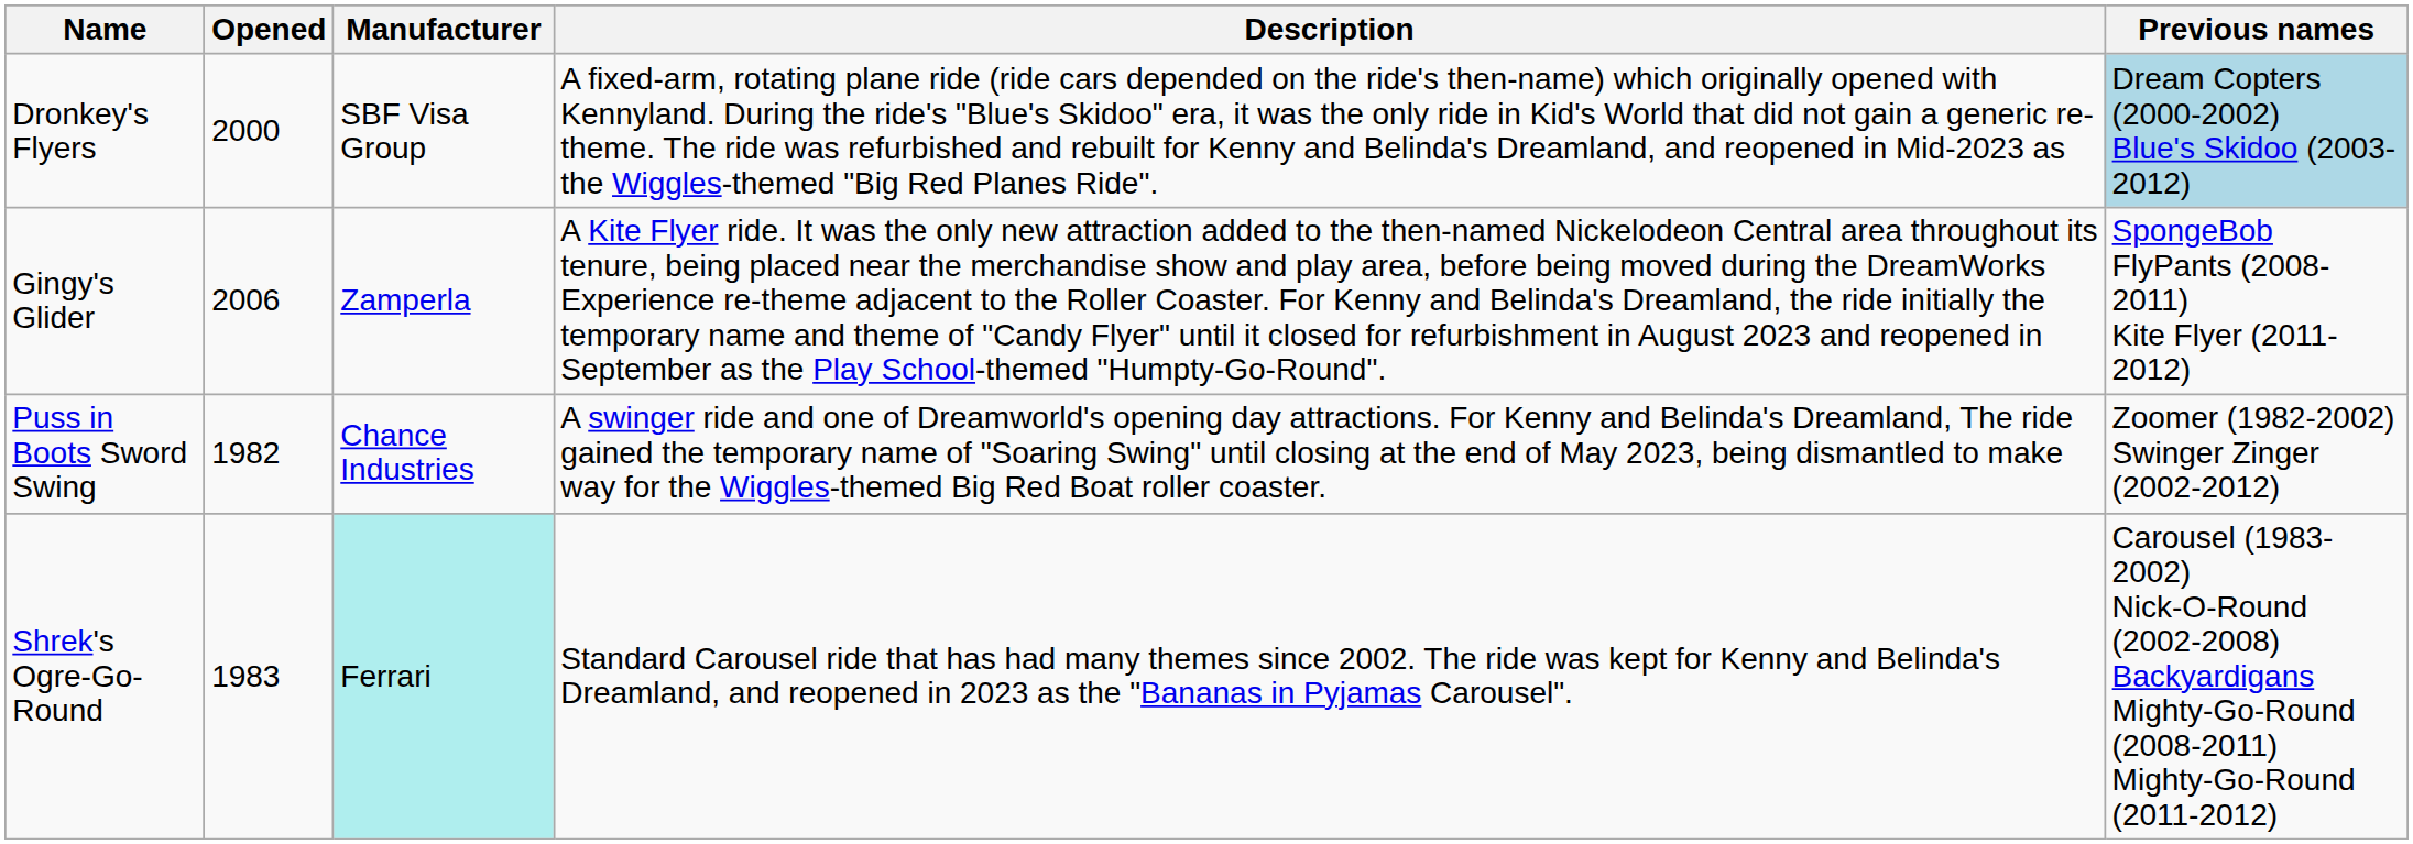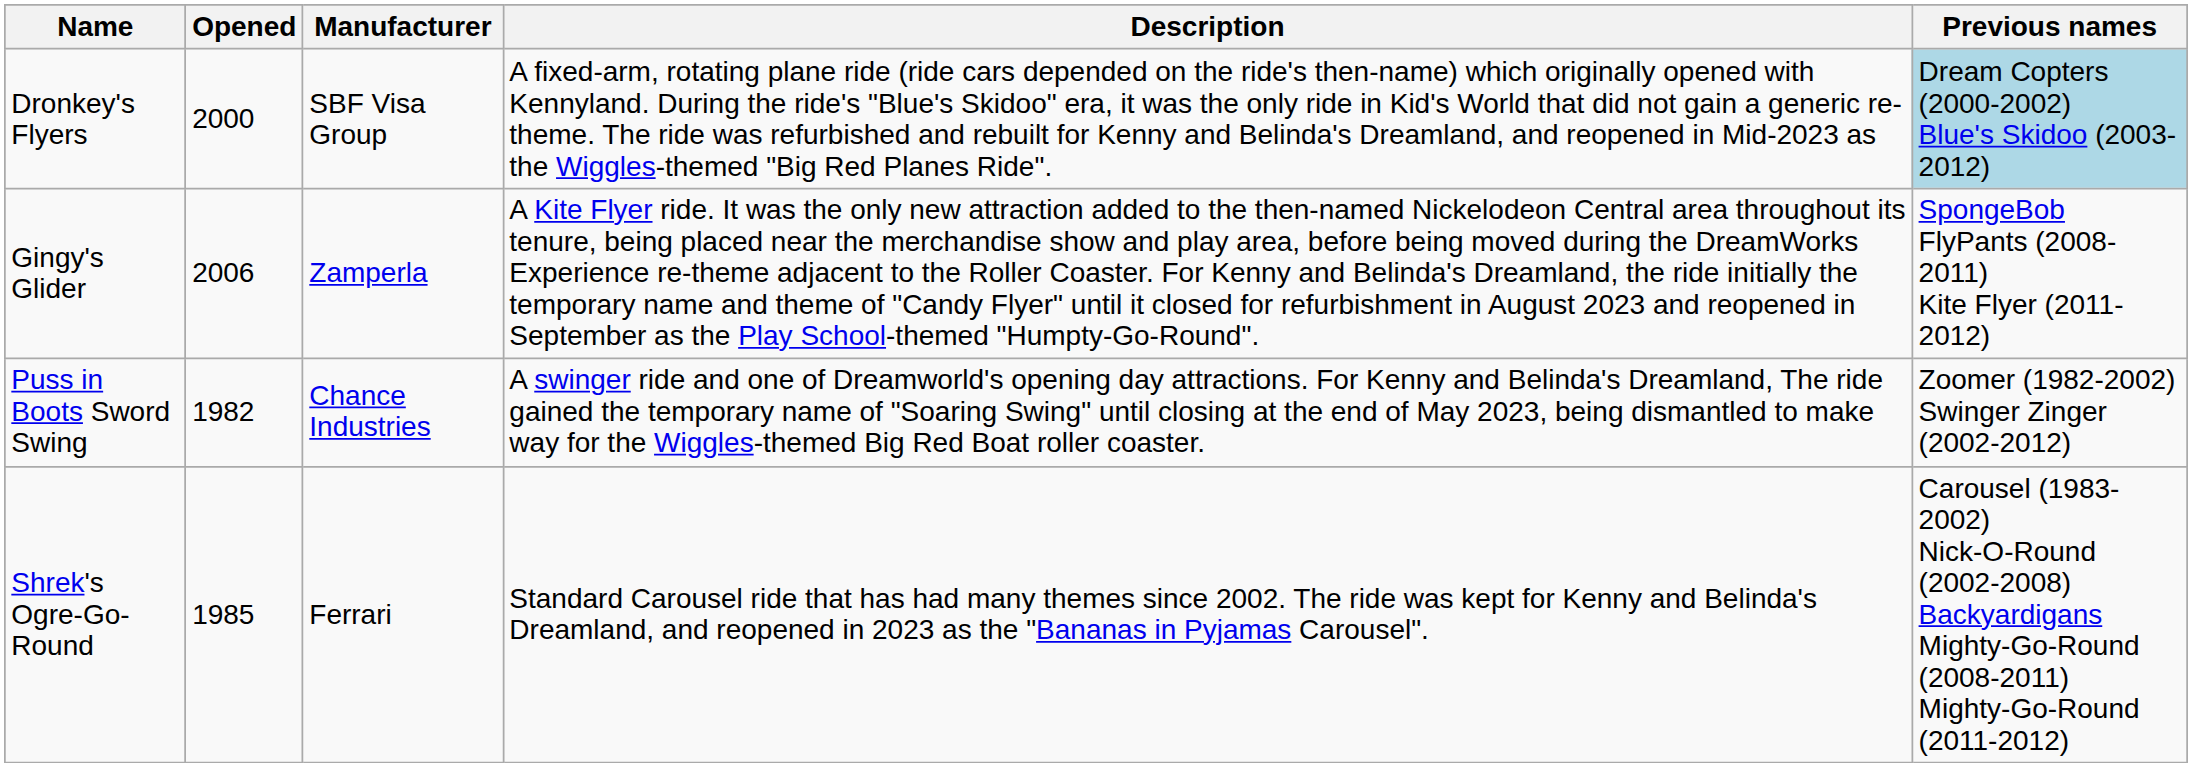 <table class="wikitable">
 <tr>
 <th>Name</th>
 <th>Opened</th>
 <th>Manufacturer</th>
 <th>Description</th>
 <th>Previous names</th>
 </tr>
 <tr>
 <td>Dronkey's Flyers</td>
 <td>2000</td>
 <td>SBF Visa Group</td>
 <td>A fixed-arm, rotating plane ride (ride cars depended on the ride's then-name) which originally opened with Kennyland. During the ride's "Blue's Skidoo" era, it was the only ride in Kid's World that did not gain a generic re-theme. The ride was refurbished and rebuilt for Kenny and Belinda's Dreamland, and reopened in Mid-2023 as the <a href='#'>Wiggles</a>-themed "Big Red Planes Ride".</td>
 <td style="background: lightblue;">Dream Copters (2000-2002)<br><a href='#'>Blue's Skidoo</a> (2003-2012)</td>
 </tr>
 <tr>
 <td>Gingy's Glider</td>
 <td>2006</td>
 <td><a href='#'>Zamperla</a></td>
 <td>A <a href='#'>Kite Flyer</a> ride. It was the only new attraction added to the then-named Nickelodeon Central area throughout its tenure, being placed near the merchandise show and play area, before being moved during the DreamWorks Experience re-theme adjacent to the Roller Coaster. For Kenny and Belinda's Dreamland, the ride initially the temporary name and theme of "Candy Flyer" until it closed for refurbishment in August 2023 and reopened in September as the <a href='#'>Play School</a>-themed "Humpty-Go-Round".</td>
 <td><a href='#'>SpongeBob</a> FlyPants (2008-2011)<br>Kite Flyer (2011-2012)</td>
 </tr>
 <tr>
 <td><a href='#'>Puss in Boots</a> Sword Swing</td>
 <td>1982</td>
 <td><a href='#'>Chance Industries</a></td>
 <td>A <a href='#'>swinger</a> ride and one of Dreamworld's opening day attractions. For Kenny and Belinda's Dreamland, The ride gained the temporary name of "Soaring Swing" until closing at the end of May 2023, being dismantled to make way for the <a href='#'>Wiggles</a>-themed Big Red Boat roller coaster.</td>
 <td>Zoomer (1982-2002)<br>Swinger Zinger (2002-2012)</td>
 </tr>
 <tr>
 <td><a href='#'>Shrek</a>'s Ogre-Go-Round</td>
-<td>1983</td>
-<td style="background: paleturquoise;">Ferrari</td>
+<td>1985</td>
+<td>Ferrari</td>
 <td>Standard Carousel ride that has had many themes since 2002. The ride was kept for Kenny and Belinda's Dreamland, and reopened in 2023 as the "<a href='#'>Bananas in Pyjamas</a> Carousel".</td>
 <td>Carousel (1983-2002)<br>Nick-O-Round (2002-2008)<br><a href='#'>Backyardigans</a> Mighty-Go-Round (2008-2011)<br>Mighty-Go-Round (2011-2012)</td>
 </tr>
 </table>
